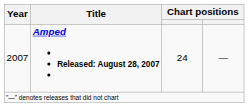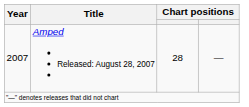 <table class="wikitable">
 <tr>
 <th rowspan="2">Year</th>
 <th rowspan="2">Title</th>
 <th colspan="4">Chart positions</th>
 </tr>
 <tr>
 <th style="width:60px;"></th>
 <th style="width:60px;"></th>
 </tr>
 <tr>
 <td>2007</td>
-<td><strong><em><a href='#'>Amped</a></em><br><ul><li></li><li><small>Released: August 28, 2007</small></li><li></li></ul></strong></td>
-<td style = "text-align:center;">24</td>
+<td><em><a href='#'>Amped</a></em><br><ul><li></li><li><small>Released: August 28, 2007</small></li><li></li></ul></td>
+<td style = "text-align:center;">28</td>
 <td style = "text-align:center;">—</td>
 </tr>
 <tr>
 <td colspan="10" style="font-size:8pt">"—" denotes releases that did not chart</td>
 </tr>
 </table>
